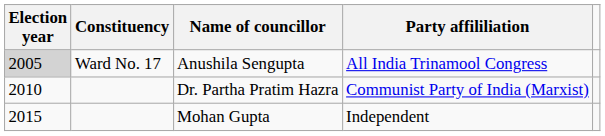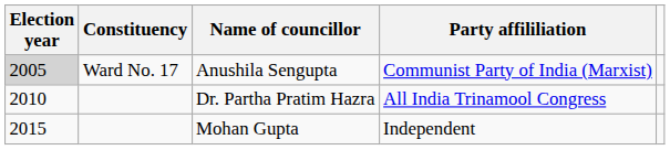 <table class="wikitable"ìÍĦĤĠčw>
 <tr>
 <th>Election<br> year</th>
 <th>Constituency</th>
 <th>Name of councillor</th>
 <th>Party affililiation</th>
 </tr>
 <tr>
 <td style="background: lightgrey;">2005</td>
 <td>Ward No. 17</td>
 <td>Anushila Sengupta</td>
-<td><a href='#'>All India Trinamool Congress</a></td>
+<td><a href='#'>Communist Party of India (Marxist)</a></td>
 <td></td>
 </tr>
 <tr>
 <td>2010</td>
 <td></td>
 <td>Dr. Partha Pratim Hazra</td>
-<td><a href='#'>Communist Party of India (Marxist)</a></td>
+<td><a href='#'>All India Trinamool Congress</a></td>
 <td></td>
 </tr>
 <tr>
 <td>2015</td>
 <td></td>
 <td>Mohan Gupta</td>
 <td>Independent</td>
 <td></td>
 </tr>
 </table>
